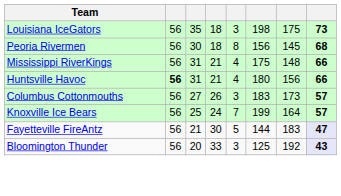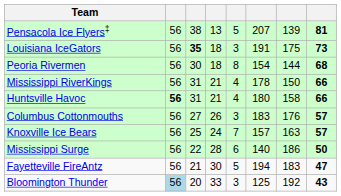 <table class="wikitable">
 <tr>
 <th width="40%">Team</th>
 <th width="5%"></th>
 <th width="5%"></th>
 <th width="5%"></th>
 <th width="5%"></th>
 <th width="7.5%"></th>
 <th width="7.5%"></th>
 <th width="7.5%"></th>
 </tr>
 <tr align=center bgcolor="#CCFFCC">
+<td align=left><a href='#'>Pensacola Ice Flyers</a><sup>‡</sup></td>
+<td>56</td>
+<td>38</td>
+<td>13</td>
+<td>5</td>
+<td>207</td>
+<td>139</td>
+<td><strong>81</strong></td>
+</tr>
+<tr align=center bgcolor="#CCFFCC">
 <td align=left><a href='#'>Louisiana IceGators</a></td>
 <td>56</td>
-<td>35</td>
+<td><strong>35</strong></td>
 <td>18</td>
 <td>3</td>
-<td>198</td>
+<td>191</td>
 <td>175</td>
 <td><strong>73</strong></td>
 </tr>
 <tr align=center bgcolor="#CCFFCC">
 <td align=left><a href='#'>Peoria Rivermen</a></td>
 <td>56</td>
 <td>30</td>
 <td>18</td>
 <td>8</td>
-<td>156</td>
-<td>145</td>
+<td>154</td>
+<td>144</td>
 <td><strong>68</strong></td>
 </tr>
 <tr align=center bgcolor="#CCFFCC">
 <td align=left><a href='#'>Mississippi RiverKings</a></td>
 <td>56</td>
 <td>31</td>
 <td>21</td>
 <td>4</td>
-<td>175</td>
-<td>148</td>
+<td>178</td>
+<td>150</td>
 <td><strong>66</strong></td>
 </tr>
 <tr align=center bgcolor="#CCFFCC">
 <td align=left><a href='#'>Huntsville Havoc</a></td>
 <td><strong>56</strong></td>
 <td>31</td>
 <td>21</td>
 <td>4</td>
 <td>180</td>
-<td>156</td>
+<td>158</td>
 <td><strong>66</strong></td>
 </tr>
 <tr align=center bgcolor="#CCFFCC">
 <td align=left><a href='#'>Columbus Cottonmouths</a></td>
 <td>56</td>
 <td>27</td>
 <td>26</td>
 <td>3</td>
 <td>183</td>
-<td>173</td>
+<td>176</td>
 <td><strong>57</strong></td>
 </tr>
 <tr align=center bgcolor="#CCFFCC">
 <td align=left><a href='#'>Knoxville Ice Bears</a></td>
 <td>56</td>
 <td>25</td>
 <td>24</td>
 <td>7</td>
-<td>199</td>
-<td>164</td>
+<td>157</td>
+<td>163</td>
 <td><strong>57</strong></td>
+</tr>
+<tr align=center bgcolor="#CCFFCC">
+<td align=left><a href='#'>Mississippi Surge</a></td>
+<td>56</td>
+<td>22</td>
+<td>28</td>
+<td>6</td>
+<td>140</td>
+<td>186</td>
+<td><strong>50</strong></td>
 </tr>
 <tr align=center>
 <td align=left><a href='#'>Fayetteville FireAntz</a></td>
 <td>56</td>
 <td>21</td>
 <td>30</td>
 <td>5</td>
-<td>144</td>
+<td>194</td>
 <td>183</td>
-<td style="background: lavender;"><strong>47</strong></td>
+<td><strong>47</strong></td>
 </tr>
 <tr align=center>
 <td align=left><a href='#'>Bloomington Thunder</a></td>
-<td>56</td>
+<td style="background: lightblue;">56</td>
 <td>20</td>
 <td>33</td>
 <td>3</td>
 <td>125</td>
 <td>192</td>
-<td style="background: lavender;"><strong>43</strong></td>
+<td><strong>43</strong></td>
 </tr>
 </table>
